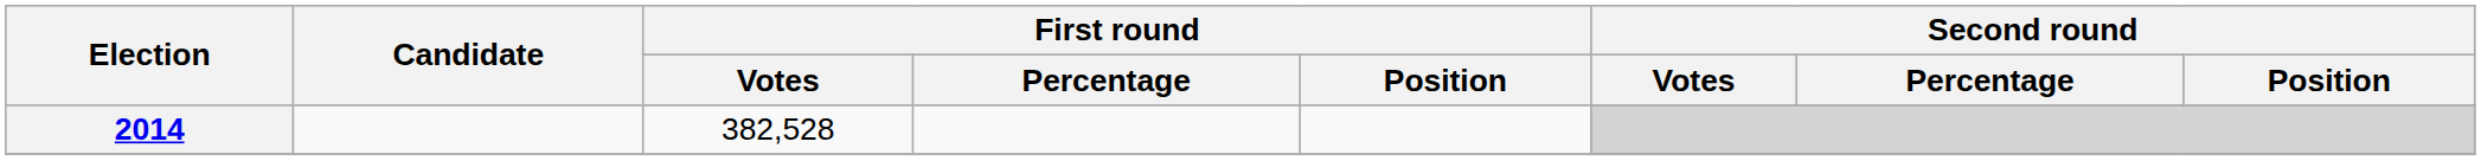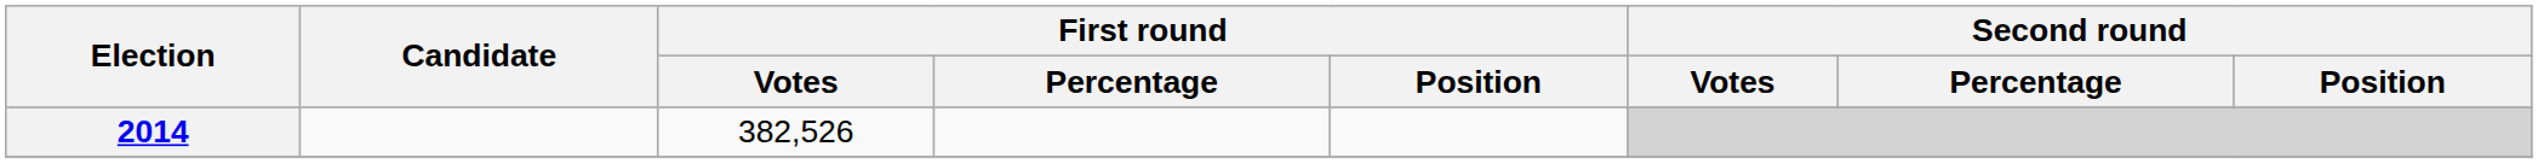 <table class=wikitable width=100%>
 <tr>
 <th rowspan=2>Election</th>
 <th rowspan=2>Candidate</th>
 <th colspan=3>First round</th>
 <th colspan=3>Second round</th>
 </tr>
 <tr>
 <th>Votes</th>
 <th>Percentage</th>
 <th>Position</th>
 <th>Votes</th>
 <th>Percentage</th>
 <th>Position</th>
 </tr>
 <tr align=center>
 <th><a href='#'>2014</a></th>
 <td></td>
-<td>382,528</td>
+<td>382,526</td>
 <td></td>
 <td></td>
 <td bgcolor=lightgrey colspan=3></td>
 </tr>
 <tr align=center>
 </tr>
 </table>
